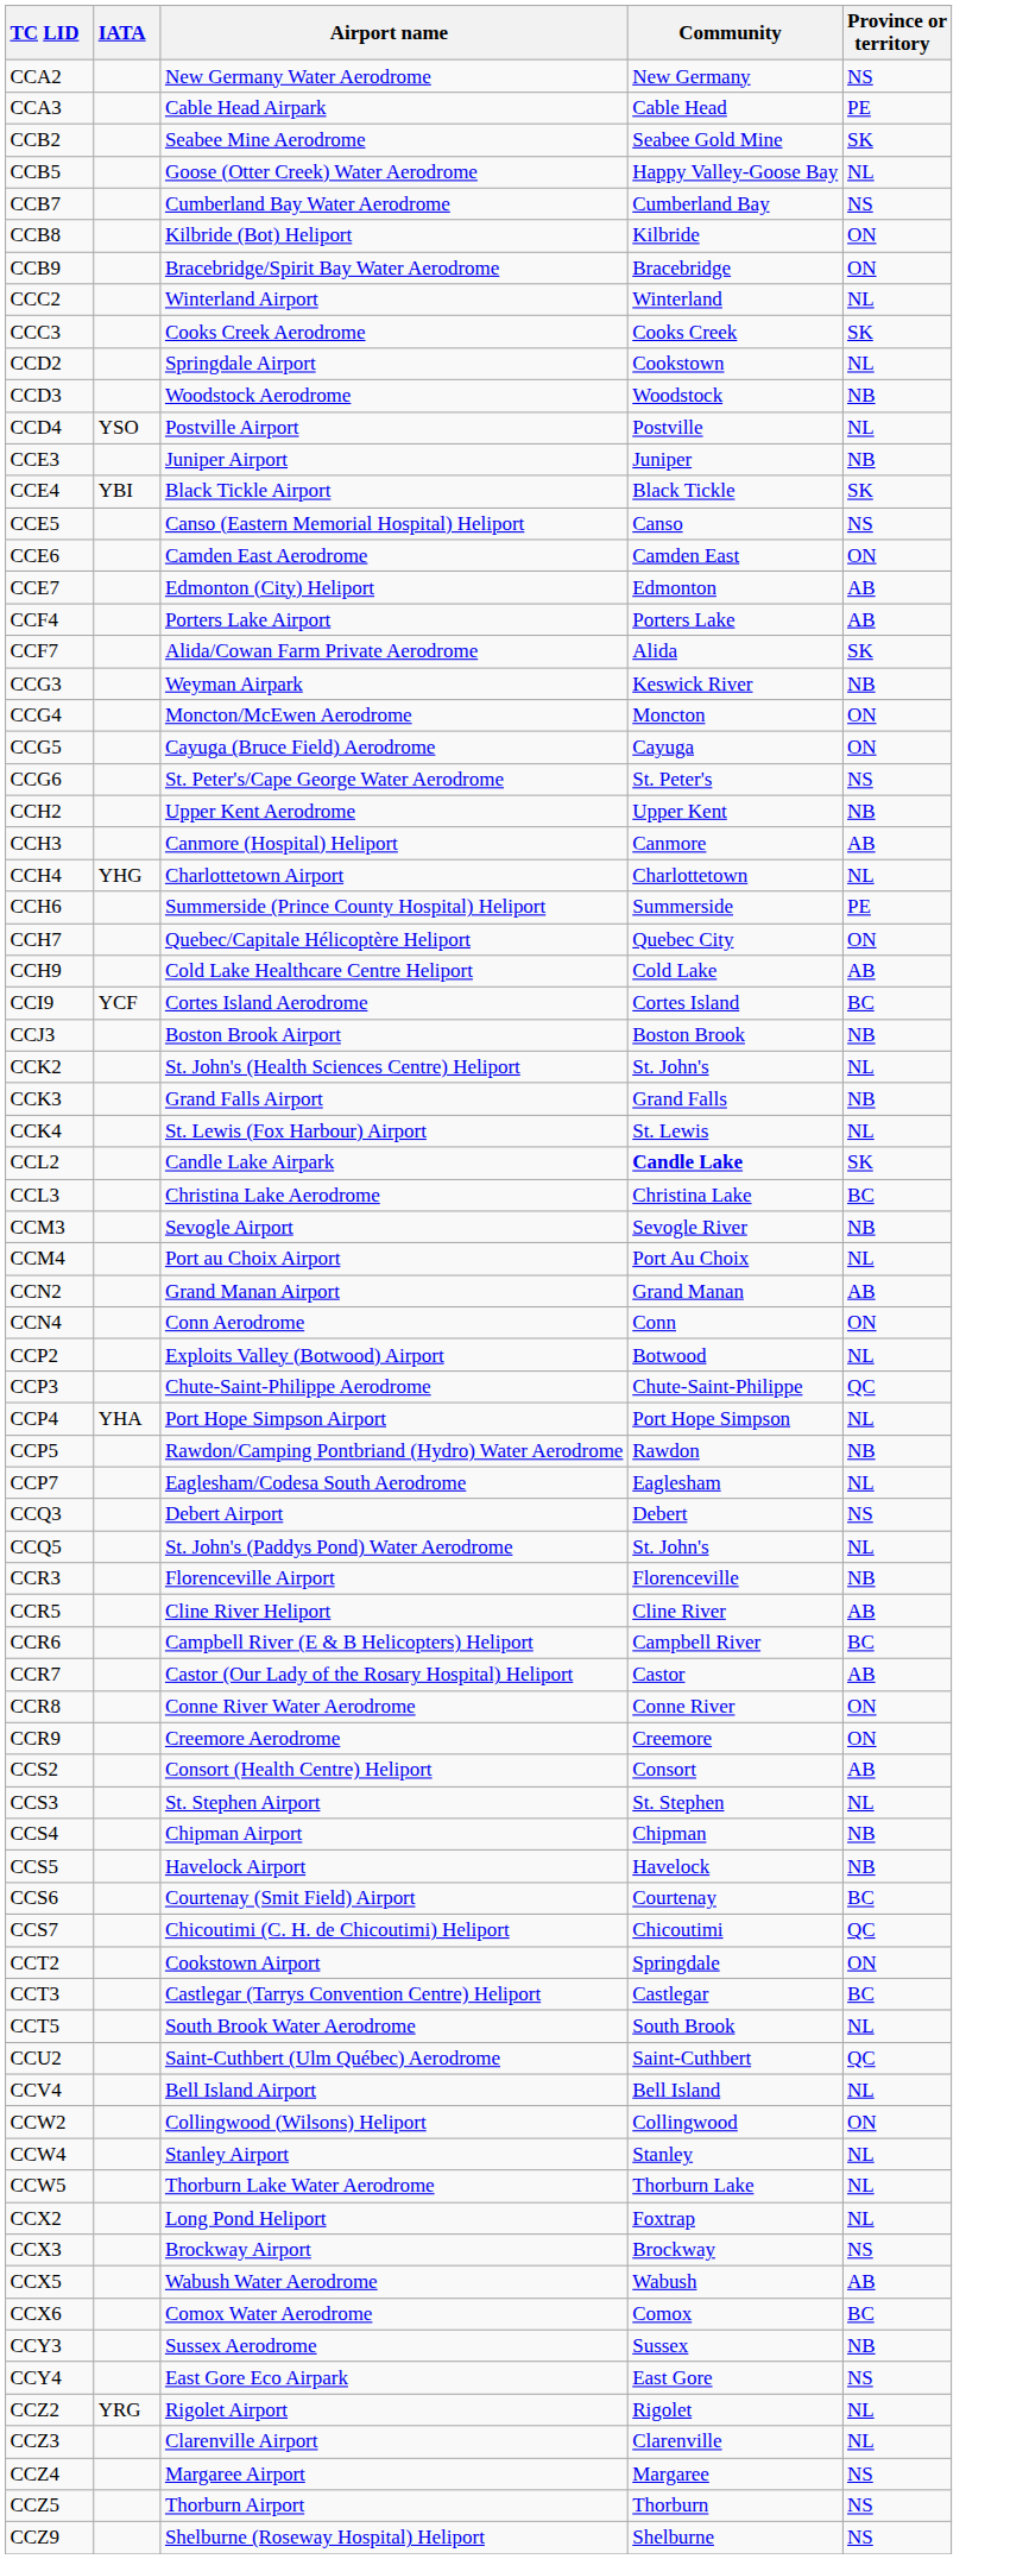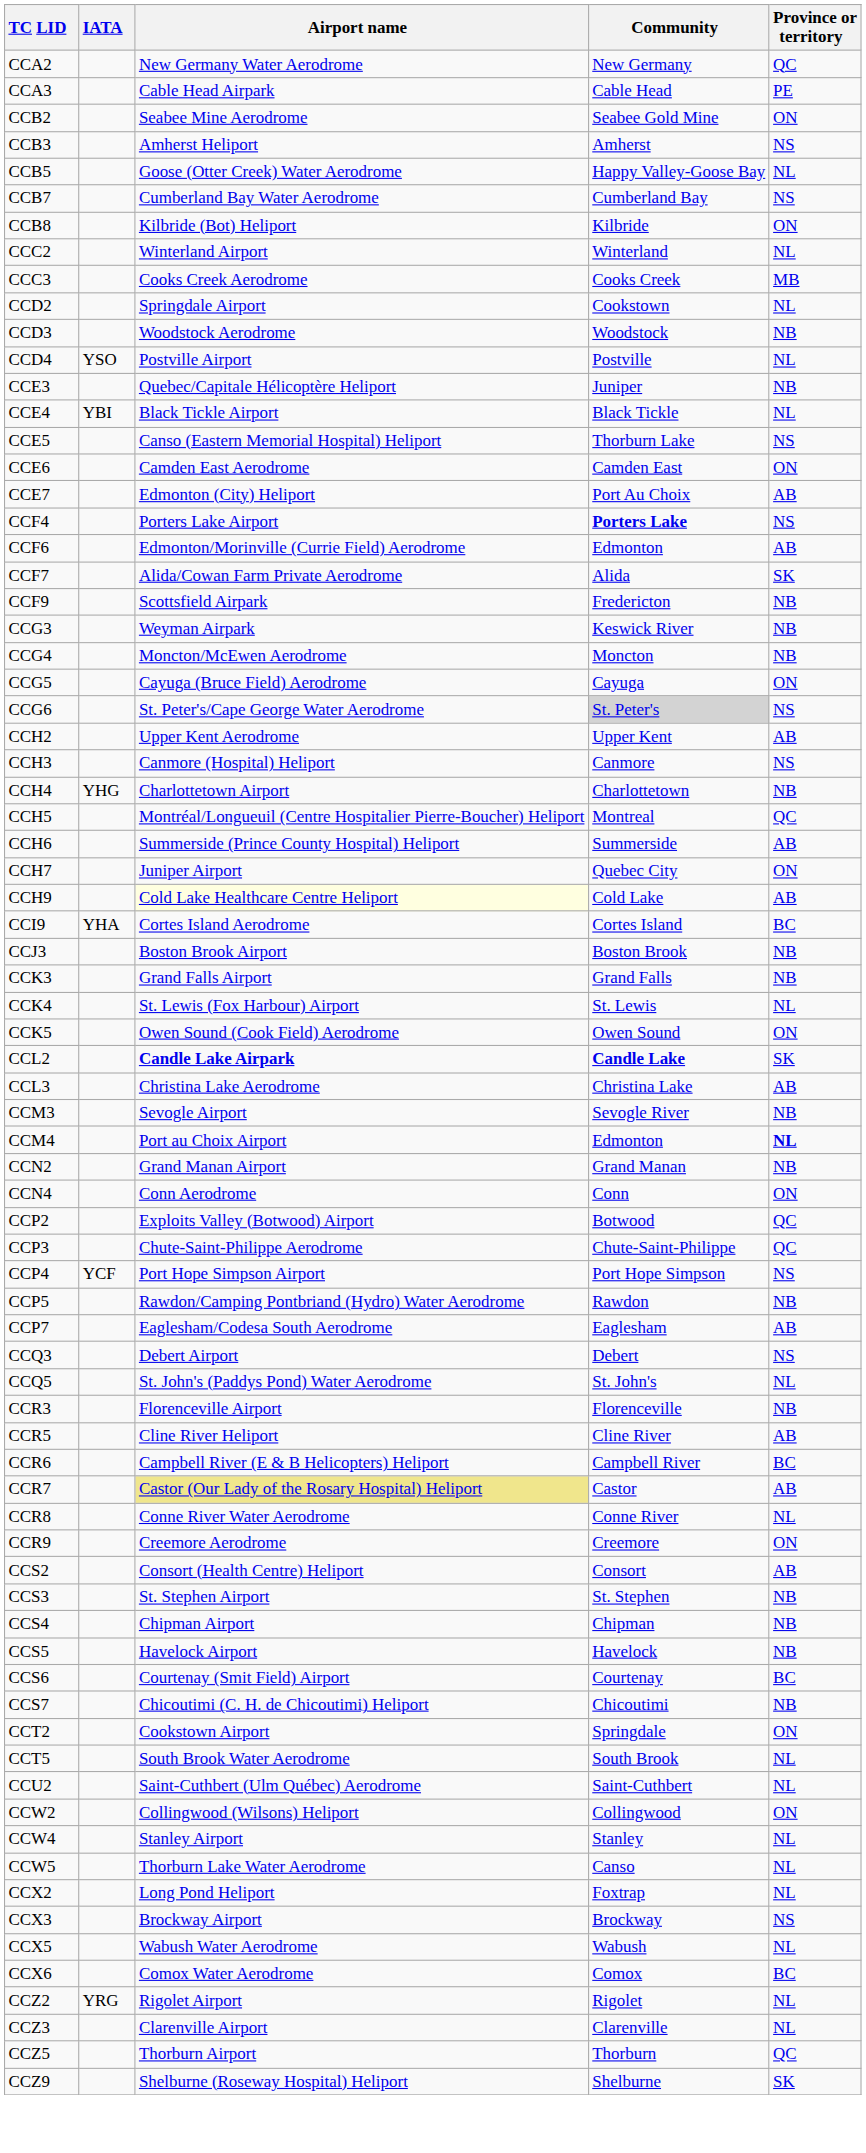 <table class="wikitable" style="width:auto;">
 <tr>
 <th width="*"><a href='#'>TC</a> <a href='#'>LID</a>  </th>
 <th width="*"><a href='#'>IATA</a>  </th>
 <th width="*">Airport name  </th>
 <th width="*">Community  </th>
 <th width="*">Province or<br>territory  </th>
 </tr>
 <tr>
 <td>CCA2</td>
 <td></td>
 <td><a href='#'>New Germany Water Aerodrome</a></td>
 <td><a href='#'>New Germany</a></td>
-<td><a href='#'>NS</a></td>
+<td><a href='#'>QC</a></td>
 </tr>
 <tr>
 <td>CCA3</td>
 <td></td>
 <td><a href='#'>Cable Head Airpark</a></td>
 <td><a href='#'>Cable Head</a></td>
 <td><a href='#'>PE</a></td>
 </tr>
 <tr>
 <td>CCB2</td>
 <td></td>
 <td><a href='#'>Seabee Mine Aerodrome</a></td>
 <td><a href='#'>Seabee Gold Mine</a></td>
-<td><a href='#'>SK</a></td>
+<td><a href='#'>ON</a></td>
+</tr>
+<tr>
+<td>CCB3</td>
+<td></td>
+<td><a href='#'>Amherst Heliport</a></td>
+<td><a href='#'>Amherst</a></td>
+<td><a href='#'>NS</a></td>
 </tr>
 <tr>
 <td>CCB5</td>
 <td></td>
 <td><a href='#'>Goose (Otter Creek) Water Aerodrome</a></td>
 <td><a href='#'>Happy Valley-Goose Bay</a></td>
 <td><a href='#'>NL</a></td>
 </tr>
 <tr>
 <td>CCB7</td>
 <td></td>
 <td><a href='#'>Cumberland Bay Water Aerodrome</a></td>
 <td><a href='#'>Cumberland Bay</a></td>
 <td><a href='#'>NS</a></td>
 </tr>
 <tr>
 <td>CCB8</td>
 <td></td>
 <td><a href='#'>Kilbride (Bot) Heliport</a></td>
 <td><a href='#'>Kilbride</a></td>
 <td><a href='#'>ON</a></td>
 </tr>
 <tr>
-<td>CCB9</td>
-<td></td>
-<td><a href='#'>Bracebridge/Spirit Bay Water Aerodrome</a></td>
-<td><a href='#'>Bracebridge</a></td>
-<td><a href='#'>ON</a></td>
-</tr>
-<tr>
 <td>CCC2</td>
 <td></td>
 <td><a href='#'>Winterland Airport</a></td>
 <td><a href='#'>Winterland</a></td>
 <td><a href='#'>NL</a></td>
 </tr>
 <tr>
 <td>CCC3</td>
 <td></td>
 <td><a href='#'>Cooks Creek Aerodrome</a></td>
 <td><a href='#'>Cooks Creek</a></td>
-<td><a href='#'>SK</a></td>
+<td><a href='#'>MB</a></td>
 </tr>
 <tr>
 <td>CCD2</td>
 <td></td>
 <td><a href='#'>Springdale Airport</a></td>
 <td><a href='#'>Cookstown</a></td>
 <td><a href='#'>NL</a></td>
 </tr>
 <tr>
 <td>CCD3</td>
 <td></td>
 <td><a href='#'>Woodstock Aerodrome</a></td>
 <td><a href='#'>Woodstock</a></td>
 <td><a href='#'>NB</a></td>
 </tr>
 <tr>
 <td>CCD4</td>
 <td>YSO</td>
 <td><a href='#'>Postville Airport</a></td>
 <td><a href='#'>Postville</a></td>
 <td><a href='#'>NL</a></td>
 </tr>
 <tr>
 <td>CCE3</td>
 <td></td>
-<td><a href='#'>Juniper Airport</a></td>
+<td><a href='#'>Quebec/Capitale Hélicoptère Heliport</a></td>
 <td><a href='#'>Juniper</a></td>
 <td><a href='#'>NB</a></td>
 </tr>
 <tr>
 <td>CCE4</td>
 <td>YBI</td>
 <td><a href='#'>Black Tickle Airport</a></td>
 <td><a href='#'>Black Tickle</a></td>
-<td><a href='#'>SK</a></td>
+<td><a href='#'>NL</a></td>
 </tr>
 <tr>
 <td>CCE5</td>
 <td></td>
 <td><a href='#'>Canso (Eastern Memorial Hospital) Heliport</a></td>
-<td><a href='#'>Canso</a></td>
+<td><a href='#'>Thorburn Lake</a></td>
 <td><a href='#'>NS</a></td>
 </tr>
 <tr>
 <td>CCE6</td>
 <td></td>
 <td><a href='#'>Camden East Aerodrome</a></td>
 <td><a href='#'>Camden East</a></td>
 <td><a href='#'>ON</a></td>
 </tr>
 <tr>
 <td>CCE7</td>
 <td></td>
 <td><a href='#'>Edmonton (City) Heliport</a></td>
-<td><a href='#'>Edmonton</a></td>
+<td><a href='#'>Port Au Choix</a></td>
 <td><a href='#'>AB</a></td>
 </tr>
 <tr>
 <td>CCF4</td>
 <td></td>
 <td><a href='#'>Porters Lake Airport</a></td>
-<td><a href='#'>Porters Lake</a></td>
+<td><strong><a href='#'>Porters Lake</a></strong></td>
+<td><a href='#'>NS</a></td>
+</tr>
+<tr>
+<td>CCF6</td>
+<td></td>
+<td><a href='#'>Edmonton/Morinville (Currie Field) Aerodrome</a></td>
+<td><a href='#'>Edmonton</a></td>
 <td><a href='#'>AB</a></td>
 </tr>
 <tr>
 <td>CCF7</td>
 <td></td>
 <td><a href='#'>Alida/Cowan Farm Private Aerodrome</a></td>
 <td><a href='#'>Alida</a></td>
 <td><a href='#'>SK</a></td>
+</tr>
+<tr>
+<td>CCF9</td>
+<td></td>
+<td><a href='#'>Scottsfield Airpark</a></td>
+<td><a href='#'>Fredericton</a></td>
+<td><a href='#'>NB</a></td>
 </tr>
 <tr>
 <td>CCG3</td>
 <td></td>
 <td><a href='#'>Weyman Airpark</a></td>
 <td><a href='#'>Keswick River</a></td>
 <td><a href='#'>NB</a></td>
 </tr>
 <tr>
 <td>CCG4</td>
 <td></td>
 <td><a href='#'>Moncton/McEwen Aerodrome</a></td>
 <td><a href='#'>Moncton</a></td>
-<td><a href='#'>ON</a></td>
+<td><a href='#'>NB</a></td>
 </tr>
 <tr>
 <td>CCG5</td>
 <td></td>
 <td><a href='#'>Cayuga (Bruce Field) Aerodrome</a></td>
 <td><a href='#'>Cayuga</a></td>
 <td><a href='#'>ON</a></td>
 </tr>
 <tr>
 <td>CCG6</td>
 <td></td>
 <td><a href='#'>St. Peter's/Cape George Water Aerodrome</a></td>
-<td><a href='#'>St. Peter's</a></td>
+<td style="background: lightgrey;"><a href='#'>St. Peter's</a></td>
 <td><a href='#'>NS</a></td>
 </tr>
 <tr>
 <td>CCH2</td>
 <td></td>
 <td><a href='#'>Upper Kent Aerodrome</a></td>
 <td><a href='#'>Upper Kent</a></td>
-<td><a href='#'>NB</a></td>
+<td><a href='#'>AB</a></td>
 </tr>
 <tr>
 <td>CCH3</td>
 <td></td>
 <td><a href='#'>Canmore (Hospital) Heliport</a></td>
 <td><a href='#'>Canmore</a></td>
-<td><a href='#'>AB</a></td>
+<td><a href='#'>NS</a></td>
 </tr>
 <tr>
 <td>CCH4</td>
 <td>YHG</td>
 <td><a href='#'>Charlottetown Airport</a></td>
 <td><a href='#'>Charlottetown</a></td>
-<td><a href='#'>NL</a></td>
+<td><a href='#'>NB</a></td>
+</tr>
+<tr>
+<td>CCH5</td>
+<td></td>
+<td><a href='#'>Montréal/Longueuil (Centre Hospitalier Pierre-Boucher) Heliport</a></td>
+<td><a href='#'>Montreal</a></td>
+<td><a href='#'>QC</a></td>
 </tr>
 <tr>
 <td>CCH6</td>
 <td></td>
 <td><a href='#'>Summerside (Prince County Hospital) Heliport</a></td>
 <td><a href='#'>Summerside</a></td>
-<td><a href='#'>PE</a></td>
+<td><a href='#'>AB</a></td>
 </tr>
 <tr>
 <td>CCH7</td>
 <td></td>
-<td><a href='#'>Quebec/Capitale Hélicoptère Heliport</a></td>
+<td><a href='#'>Juniper Airport</a></td>
 <td><a href='#'>Quebec City</a></td>
 <td><a href='#'>ON</a></td>
 </tr>
 <tr>
 <td>CCH9</td>
 <td></td>
-<td><a href='#'>Cold Lake Healthcare Centre Heliport</a></td>
+<td style="background: lightyellow;"><a href='#'>Cold Lake Healthcare Centre Heliport</a></td>
 <td><a href='#'>Cold Lake</a></td>
 <td><a href='#'>AB</a></td>
 </tr>
 <tr>
 <td>CCI9</td>
-<td>YCF</td>
+<td>YHA</td>
 <td><a href='#'>Cortes Island Aerodrome</a></td>
 <td><a href='#'>Cortes Island</a></td>
 <td><a href='#'>BC</a></td>
 </tr>
 <tr>
 <td>CCJ3</td>
 <td></td>
 <td><a href='#'>Boston Brook Airport</a></td>
 <td><a href='#'>Boston Brook</a></td>
 <td><a href='#'>NB</a></td>
-</tr>
-<tr>
-<td>CCK2</td>
-<td></td>
-<td><a href='#'>St. John's (Health Sciences Centre) Heliport</a></td>
-<td><a href='#'>St. John's</a></td>
-<td><a href='#'>NL</a></td>
 </tr>
 <tr>
 <td>CCK3</td>
 <td></td>
 <td><a href='#'>Grand Falls Airport</a></td>
 <td><a href='#'>Grand Falls</a></td>
 <td><a href='#'>NB</a></td>
 </tr>
 <tr>
 <td>CCK4</td>
 <td></td>
 <td><a href='#'>St. Lewis (Fox Harbour) Airport</a></td>
 <td><a href='#'>St. Lewis</a></td>
 <td><a href='#'>NL</a></td>
 </tr>
 <tr>
+<td>CCK5</td>
+<td></td>
+<td><a href='#'>Owen Sound (Cook Field) Aerodrome</a></td>
+<td><a href='#'>Owen Sound</a></td>
+<td><a href='#'>ON</a></td>
+</tr>
+<tr>
 <td>CCL2</td>
 <td></td>
-<td><a href='#'>Candle Lake Airpark</a></td>
+<td><strong><a href='#'>Candle Lake Airpark</a></strong></td>
 <td><strong><a href='#'>Candle Lake</a></strong></td>
 <td><a href='#'>SK</a></td>
 </tr>
 <tr>
 <td>CCL3</td>
 <td></td>
 <td><a href='#'>Christina Lake Aerodrome</a></td>
 <td><a href='#'>Christina Lake</a></td>
-<td><a href='#'>BC</a></td>
+<td><a href='#'>AB</a></td>
 </tr>
 <tr>
 <td>CCM3</td>
 <td></td>
 <td><a href='#'>Sevogle Airport</a></td>
 <td><a href='#'>Sevogle River</a></td>
 <td><a href='#'>NB</a></td>
 </tr>
 <tr>
 <td>CCM4</td>
 <td></td>
 <td><a href='#'>Port au Choix Airport</a></td>
-<td><a href='#'>Port Au Choix</a></td>
-<td><a href='#'>NL</a></td>
+<td><a href='#'>Edmonton</a></td>
+<td><strong><a href='#'>NL</a></strong></td>
 </tr>
 <tr>
 <td>CCN2</td>
 <td></td>
 <td><a href='#'>Grand Manan Airport</a></td>
 <td><a href='#'>Grand Manan</a></td>
-<td><a href='#'>AB</a></td>
+<td><a href='#'>NB</a></td>
 </tr>
 <tr>
 <td>CCN4</td>
 <td></td>
 <td><a href='#'>Conn Aerodrome</a></td>
 <td><a href='#'>Conn</a></td>
 <td><a href='#'>ON</a></td>
 </tr>
 <tr>
 <td>CCP2</td>
 <td></td>
 <td><a href='#'>Exploits Valley (Botwood) Airport</a></td>
 <td><a href='#'>Botwood</a></td>
-<td><a href='#'>NL</a></td>
+<td><a href='#'>QC</a></td>
 </tr>
 <tr>
 <td>CCP3</td>
 <td></td>
 <td><a href='#'>Chute-Saint-Philippe Aerodrome</a></td>
 <td><a href='#'>Chute-Saint-Philippe</a></td>
 <td><a href='#'>QC</a></td>
 </tr>
 <tr>
 <td>CCP4</td>
-<td>YHA</td>
+<td>YCF</td>
 <td><a href='#'>Port Hope Simpson Airport</a></td>
 <td><a href='#'>Port Hope Simpson</a></td>
-<td><a href='#'>NL</a></td>
+<td><a href='#'>NS</a></td>
 </tr>
 <tr>
 <td>CCP5</td>
 <td></td>
 <td><a href='#'>Rawdon/Camping Pontbriand (Hydro) Water Aerodrome</a></td>
 <td><a href='#'>Rawdon</a></td>
 <td><a href='#'>NB</a></td>
 </tr>
 <tr>
 <td>CCP7</td>
 <td></td>
 <td><a href='#'>Eaglesham/Codesa South Aerodrome</a></td>
 <td><a href='#'>Eaglesham</a></td>
-<td><a href='#'>NL</a></td>
+<td><a href='#'>AB</a></td>
 </tr>
 <tr>
 <td>CCQ3</td>
 <td></td>
 <td><a href='#'>Debert Airport</a></td>
 <td><a href='#'>Debert</a></td>
 <td><a href='#'>NS</a></td>
 </tr>
 <tr>
 <td>CCQ5</td>
 <td></td>
 <td><a href='#'>St. John's (Paddys Pond) Water Aerodrome</a></td>
 <td><a href='#'>St. John's</a></td>
 <td><a href='#'>NL</a></td>
 </tr>
 <tr>
 <td>CCR3</td>
 <td></td>
 <td><a href='#'>Florenceville Airport</a></td>
 <td><a href='#'>Florenceville</a></td>
 <td><a href='#'>NB</a></td>
 </tr>
 <tr>
 <td>CCR5</td>
 <td></td>
 <td><a href='#'>Cline River Heliport</a></td>
 <td><a href='#'>Cline River</a></td>
 <td><a href='#'>AB</a></td>
 </tr>
 <tr>
 <td>CCR6</td>
 <td></td>
 <td><a href='#'>Campbell River (E & B Helicopters) Heliport</a></td>
 <td><a href='#'>Campbell River</a></td>
 <td><a href='#'>BC</a></td>
 </tr>
 <tr>
 <td>CCR7</td>
 <td></td>
-<td><a href='#'>Castor (Our Lady of the Rosary Hospital) Heliport</a></td>
+<td style="background: khaki;"><a href='#'>Castor (Our Lady of the Rosary Hospital) Heliport</a></td>
 <td><a href='#'>Castor</a></td>
 <td><a href='#'>AB</a></td>
 </tr>
 <tr>
 <td>CCR8</td>
 <td></td>
 <td><a href='#'>Conne River Water Aerodrome</a></td>
 <td><a href='#'>Conne River</a></td>
-<td><a href='#'>ON</a></td>
+<td><a href='#'>NL</a></td>
 </tr>
 <tr>
 <td>CCR9</td>
 <td></td>
 <td><a href='#'>Creemore Aerodrome</a></td>
 <td><a href='#'>Creemore</a></td>
 <td><a href='#'>ON</a></td>
 </tr>
 <tr>
 <td>CCS2</td>
 <td></td>
 <td><a href='#'>Consort (Health Centre) Heliport</a></td>
 <td><a href='#'>Consort</a></td>
 <td><a href='#'>AB</a></td>
 </tr>
 <tr>
 <td>CCS3</td>
 <td></td>
 <td><a href='#'>St. Stephen Airport</a></td>
 <td><a href='#'>St. Stephen</a></td>
-<td><a href='#'>NL</a></td>
+<td><a href='#'>NB</a></td>
 </tr>
 <tr>
 <td>CCS4</td>
 <td></td>
 <td><a href='#'>Chipman Airport</a></td>
 <td><a href='#'>Chipman</a></td>
 <td><a href='#'>NB</a></td>
 </tr>
 <tr>
 <td>CCS5</td>
 <td></td>
 <td><a href='#'>Havelock Airport</a></td>
 <td><a href='#'>Havelock</a></td>
 <td><a href='#'>NB</a></td>
 </tr>
 <tr>
 <td>CCS6</td>
 <td></td>
 <td><a href='#'>Courtenay (Smit Field) Airport</a></td>
 <td><a href='#'>Courtenay</a></td>
 <td><a href='#'>BC</a></td>
 </tr>
 <tr>
 <td>CCS7</td>
 <td></td>
 <td><a href='#'>Chicoutimi (C. H. de Chicoutimi) Heliport</a></td>
 <td><a href='#'>Chicoutimi</a></td>
-<td><a href='#'>QC</a></td>
+<td><a href='#'>NB</a></td>
 </tr>
 <tr>
 <td>CCT2</td>
 <td></td>
 <td><a href='#'>Cookstown Airport</a></td>
 <td><a href='#'>Springdale</a></td>
 <td><a href='#'>ON</a></td>
-</tr>
-<tr>
-<td>CCT3</td>
-<td></td>
-<td><a href='#'>Castlegar (Tarrys Convention Centre) Heliport</a></td>
-<td><a href='#'>Castlegar</a></td>
-<td><a href='#'>BC</a></td>
 </tr>
 <tr>
 <td>CCT5</td>
 <td></td>
 <td><a href='#'>South Brook Water Aerodrome</a></td>
 <td><a href='#'>South Brook</a></td>
 <td><a href='#'>NL</a></td>
 </tr>
 <tr>
 <td>CCU2</td>
 <td></td>
 <td><a href='#'>Saint-Cuthbert (Ulm Québec) Aerodrome</a></td>
 <td><a href='#'>Saint-Cuthbert</a></td>
-<td><a href='#'>QC</a></td>
-</tr>
-<tr>
-<td>CCV4</td>
-<td></td>
-<td><a href='#'>Bell Island Airport</a></td>
-<td><a href='#'>Bell Island</a></td>
 <td><a href='#'>NL</a></td>
 </tr>
 <tr>
 <td>CCW2</td>
 <td></td>
 <td><a href='#'>Collingwood (Wilsons) Heliport</a></td>
 <td><a href='#'>Collingwood</a></td>
 <td><a href='#'>ON</a></td>
 </tr>
 <tr>
 <td>CCW4</td>
 <td></td>
 <td><a href='#'>Stanley Airport</a></td>
 <td><a href='#'>Stanley</a></td>
 <td><a href='#'>NL</a></td>
 </tr>
 <tr>
 <td>CCW5</td>
 <td></td>
 <td><a href='#'>Thorburn Lake Water Aerodrome</a></td>
-<td><a href='#'>Thorburn Lake</a></td>
+<td><a href='#'>Canso</a></td>
 <td><a href='#'>NL</a></td>
 </tr>
 <tr>
 <td>CCX2</td>
 <td></td>
 <td><a href='#'>Long Pond Heliport</a></td>
 <td><a href='#'>Foxtrap</a></td>
 <td><a href='#'>NL</a></td>
 </tr>
 <tr>
 <td>CCX3</td>
 <td></td>
 <td><a href='#'>Brockway Airport</a></td>
 <td><a href='#'>Brockway</a></td>
 <td><a href='#'>NS</a></td>
 </tr>
 <tr>
 <td>CCX5</td>
 <td></td>
 <td><a href='#'>Wabush Water Aerodrome</a></td>
 <td><a href='#'>Wabush</a></td>
-<td><a href='#'>AB</a></td>
+<td><a href='#'>NL</a></td>
 </tr>
 <tr>
 <td>CCX6</td>
 <td></td>
 <td><a href='#'>Comox Water Aerodrome</a></td>
 <td><a href='#'>Comox</a></td>
 <td><a href='#'>BC</a></td>
-</tr>
-<tr>
-<td>CCY3</td>
-<td></td>
-<td><a href='#'>Sussex Aerodrome</a></td>
-<td><a href='#'>Sussex</a></td>
-<td><a href='#'>NB</a></td>
-</tr>
-<tr>
-<td>CCY4</td>
-<td></td>
-<td><a href='#'>East Gore Eco Airpark</a></td>
-<td><a href='#'>East Gore</a></td>
-<td><a href='#'>NS</a></td>
 </tr>
 <tr>
 <td>CCZ2</td>
 <td>YRG</td>
 <td><a href='#'>Rigolet Airport</a></td>
 <td><a href='#'>Rigolet</a></td>
 <td><a href='#'>NL</a></td>
 </tr>
 <tr>
 <td>CCZ3</td>
 <td></td>
 <td><a href='#'>Clarenville Airport</a></td>
 <td><a href='#'>Clarenville</a></td>
 <td><a href='#'>NL</a></td>
 </tr>
 <tr>
-<td>CCZ4</td>
-<td></td>
-<td><a href='#'>Margaree Airport</a></td>
-<td><a href='#'>Margaree</a></td>
-<td><a href='#'>NS</a></td>
-</tr>
-<tr>
 <td>CCZ5</td>
 <td></td>
 <td><a href='#'>Thorburn Airport</a></td>
 <td><a href='#'>Thorburn</a></td>
-<td><a href='#'>NS</a></td>
+<td><a href='#'>QC</a></td>
 </tr>
 <tr>
 <td>CCZ9</td>
 <td></td>
 <td><a href='#'>Shelburne (Roseway Hospital) Heliport</a></td>
 <td><a href='#'>Shelburne</a></td>
-<td><a href='#'>NS</a></td>
+<td><a href='#'>SK</a></td>
 </tr>
 </table>
